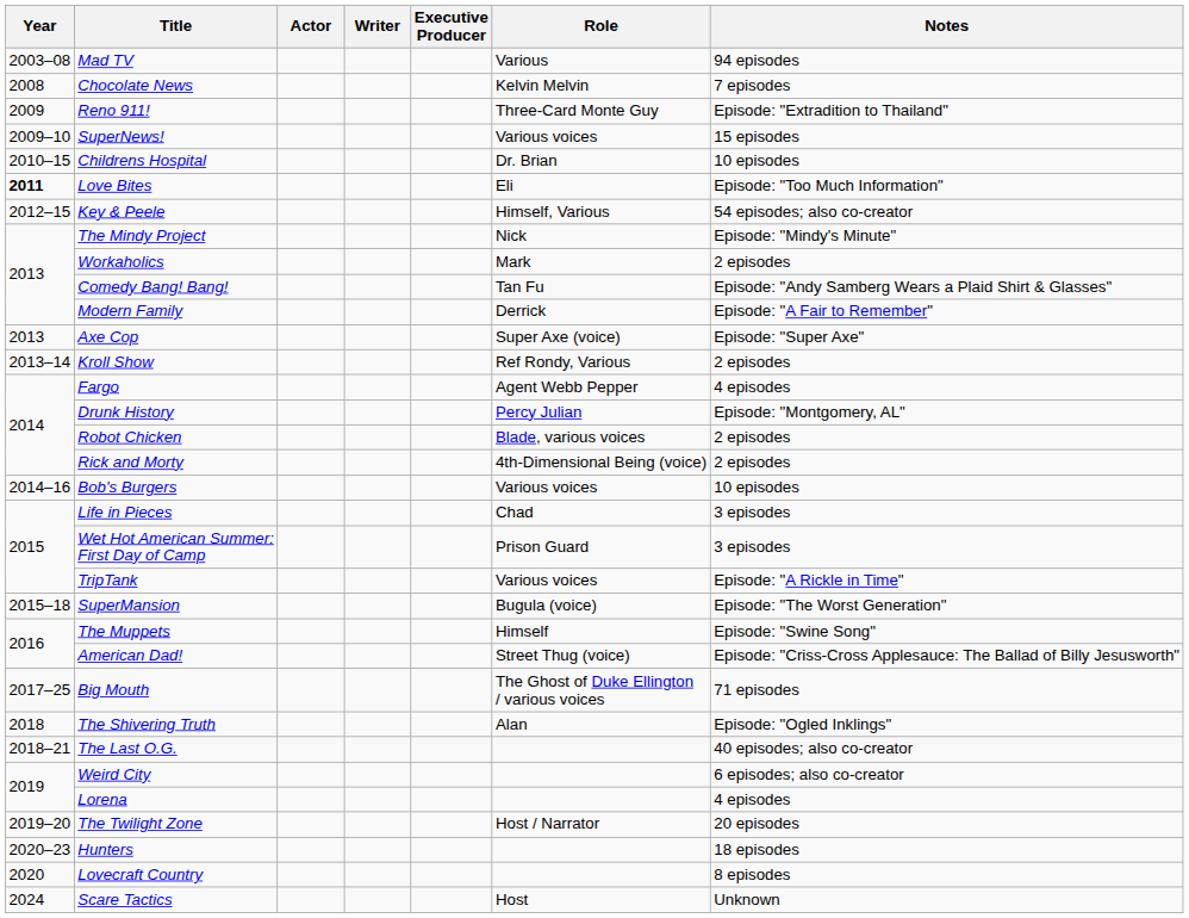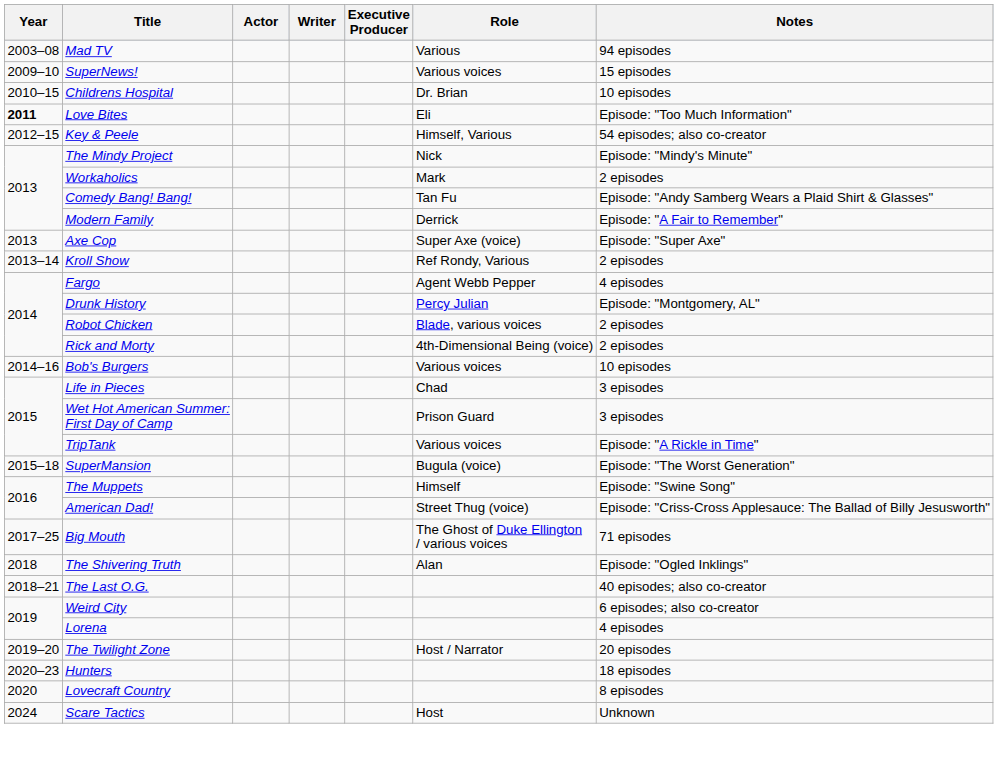 <table class="wikitable sortable unsortable">
 <tr style="background:#b0c4de; text-align:center;">
 <th>Year</th>
 <th>Title</th>
 <th width=60>Actor</th>
 <th width=60>Writer</th>
 <th width=60>Executive Producer</th>
 <th>Role</th>
 <th>Notes</th>
 </tr>
 <tr>
 <td>2003–08</td>
 <td><em><a href='#'>Mad TV</a></em></td>
 <td></td>
 <td></td>
 <td></td>
 <td>Various</td>
 <td>94 episodes</td>
-</tr>
-<tr>
-<td>2008</td>
-<td><em><a href='#'>Chocolate News</a></em></td>
-<td></td>
-<td></td>
-<td></td>
-<td>Kelvin Melvin</td>
-<td>7 episodes</td>
-</tr>
-<tr>
-<td>2009</td>
-<td><em><a href='#'>Reno 911!</a></em></td>
-<td></td>
-<td></td>
-<td></td>
-<td>Three-Card Monte Guy</td>
-<td>Episode: "Extradition to Thailand"</td>
 </tr>
 <tr>
 <td>2009–10</td>
 <td><em><a href='#'>SuperNews!</a></em></td>
 <td></td>
 <td></td>
 <td></td>
 <td>Various voices</td>
 <td>15 episodes</td>
 </tr>
 <tr>
 <td>2010–15</td>
 <td><em><a href='#'>Childrens Hospital</a></em></td>
 <td></td>
 <td></td>
 <td></td>
 <td>Dr. Brian</td>
 <td>10 episodes</td>
 </tr>
 <tr>
 <td><strong>2011</strong></td>
 <td><em><a href='#'>Love Bites</a></em></td>
 <td></td>
 <td></td>
 <td></td>
 <td>Eli</td>
 <td>Episode: "Too Much Information"</td>
 </tr>
 <tr>
 <td>2012–15</td>
 <td><em><a href='#'>Key & Peele</a></em></td>
 <td></td>
 <td></td>
 <td></td>
 <td>Himself, Various</td>
 <td>54 episodes; also co-creator</td>
 </tr>
 <tr>
 <td rowspan=4>2013</td>
 <td><em><a href='#'>The Mindy Project</a></em></td>
 <td></td>
 <td></td>
 <td></td>
 <td>Nick</td>
 <td>Episode: "Mindy's Minute"</td>
 </tr>
 <tr>
 <td><em><a href='#'>Workaholics</a></em></td>
 <td></td>
 <td></td>
 <td></td>
 <td>Mark</td>
 <td>2 episodes</td>
 </tr>
 <tr>
 <td><em><a href='#'>Comedy Bang! Bang!</a></em></td>
 <td></td>
 <td></td>
 <td></td>
 <td>Tan Fu</td>
 <td>Episode: "Andy Samberg Wears a Plaid Shirt & Glasses"</td>
 </tr>
 <tr>
 <td><em><a href='#'>Modern Family</a></em></td>
 <td></td>
 <td></td>
 <td></td>
 <td>Derrick</td>
 <td>Episode: "<a href='#'>A Fair to Remember</a>"</td>
 </tr>
 <tr>
 <td>2013</td>
 <td><em><a href='#'>Axe Cop</a></em></td>
 <td></td>
 <td></td>
 <td></td>
 <td>Super Axe (voice)</td>
 <td>Episode: "Super Axe"</td>
 </tr>
 <tr>
 <td>2013–14</td>
 <td><em><a href='#'>Kroll Show</a></em></td>
 <td></td>
 <td></td>
 <td></td>
 <td>Ref Rondy, Various</td>
 <td>2 episodes</td>
 </tr>
 <tr>
 <td rowspan=4>2014</td>
 <td><em><a href='#'>Fargo</a></em></td>
 <td></td>
 <td></td>
 <td></td>
 <td>Agent Webb Pepper</td>
 <td>4 episodes</td>
 </tr>
 <tr>
 <td><em><a href='#'>Drunk History</a></em></td>
 <td></td>
 <td></td>
 <td></td>
 <td><a href='#'>Percy Julian</a></td>
 <td>Episode: "Montgomery, AL"</td>
 </tr>
 <tr>
 <td><em><a href='#'>Robot Chicken</a></em></td>
 <td></td>
 <td></td>
 <td></td>
 <td><a href='#'>Blade</a>, various voices</td>
 <td>2 episodes</td>
 </tr>
 <tr>
 <td><em><a href='#'>Rick and Morty</a></em></td>
 <td></td>
 <td></td>
 <td></td>
 <td>4th-Dimensional Being (voice)</td>
 <td>2 episodes</td>
 </tr>
 <tr>
 <td>2014–16</td>
 <td><em><a href='#'>Bob's Burgers</a></em></td>
 <td></td>
 <td></td>
 <td></td>
 <td>Various voices</td>
 <td>10 episodes</td>
 </tr>
 <tr>
 <td rowspan=3>2015</td>
 <td><em><a href='#'>Life in Pieces</a></em></td>
 <td></td>
 <td></td>
 <td></td>
 <td>Chad</td>
 <td>3 episodes</td>
 </tr>
 <tr>
 <td><em><a href='#'>Wet Hot American Summer: <br> First Day of Camp</a></em></td>
 <td></td>
 <td></td>
 <td></td>
 <td>Prison Guard</td>
 <td>3 episodes</td>
 </tr>
 <tr>
 <td><em><a href='#'>TripTank</a></em></td>
 <td></td>
 <td></td>
 <td></td>
 <td>Various voices</td>
 <td>Episode: "<a href='#'>A Rickle in Time</a>"</td>
 </tr>
 <tr>
 <td>2015–18</td>
 <td><em><a href='#'>SuperMansion</a></em></td>
 <td></td>
 <td></td>
 <td></td>
 <td>Bugula (voice)</td>
 <td>Episode: "The Worst Generation"</td>
 </tr>
 <tr>
 <td rowspan=2>2016</td>
 <td><em><a href='#'>The Muppets</a></em></td>
 <td></td>
 <td></td>
 <td></td>
 <td>Himself</td>
 <td>Episode: "Swine Song"</td>
 </tr>
 <tr>
 <td><em><a href='#'>American Dad!</a></em></td>
 <td></td>
 <td></td>
 <td></td>
 <td>Street Thug (voice)</td>
 <td>Episode: "Criss-Cross Applesauce: The Ballad of Billy Jesusworth"</td>
 </tr>
 <tr>
 <td>2017–25</td>
 <td><em><a href='#'>Big Mouth</a></em></td>
 <td></td>
 <td></td>
 <td></td>
 <td>The Ghost of <a href='#'>Duke Ellington</a> <br> / various voices</td>
 <td>71 episodes</td>
 </tr>
 <tr>
 <td>2018</td>
 <td><em><a href='#'>The Shivering Truth</a></em></td>
 <td></td>
 <td></td>
 <td></td>
 <td>Alan</td>
 <td>Episode: "Ogled Inklings"</td>
 </tr>
 <tr>
 <td>2018–21</td>
 <td><em><a href='#'>The Last O.G.</a></em></td>
 <td></td>
 <td></td>
 <td></td>
 <td></td>
 <td>40 episodes; also co-creator</td>
 </tr>
 <tr>
 <td rowspan=2>2019</td>
 <td><em><a href='#'>Weird City</a></em></td>
 <td></td>
 <td></td>
 <td></td>
 <td></td>
 <td>6 episodes; also co-creator</td>
 </tr>
 <tr>
 <td><em><a href='#'>Lorena</a></em></td>
 <td></td>
 <td></td>
 <td></td>
 <td></td>
 <td>4 episodes</td>
 </tr>
 <tr>
 <td>2019–20</td>
 <td><em><a href='#'>The Twilight Zone</a></em></td>
 <td></td>
 <td></td>
 <td></td>
 <td>Host / Narrator</td>
 <td>20 episodes</td>
 </tr>
 <tr>
 <td>2020–23</td>
 <td><em><a href='#'>Hunters</a></em></td>
 <td></td>
 <td></td>
 <td></td>
 <td></td>
 <td>18 episodes</td>
 </tr>
 <tr>
 <td>2020</td>
 <td><em><a href='#'>Lovecraft Country</a></em></td>
 <td></td>
 <td></td>
 <td></td>
 <td></td>
 <td>8 episodes</td>
 </tr>
 <tr>
 <td>2024</td>
 <td><em><a href='#'>Scare Tactics</a></em></td>
 <td></td>
 <td></td>
 <td></td>
 <td>Host</td>
 <td>Unknown</td>
 </tr>
 </table>
